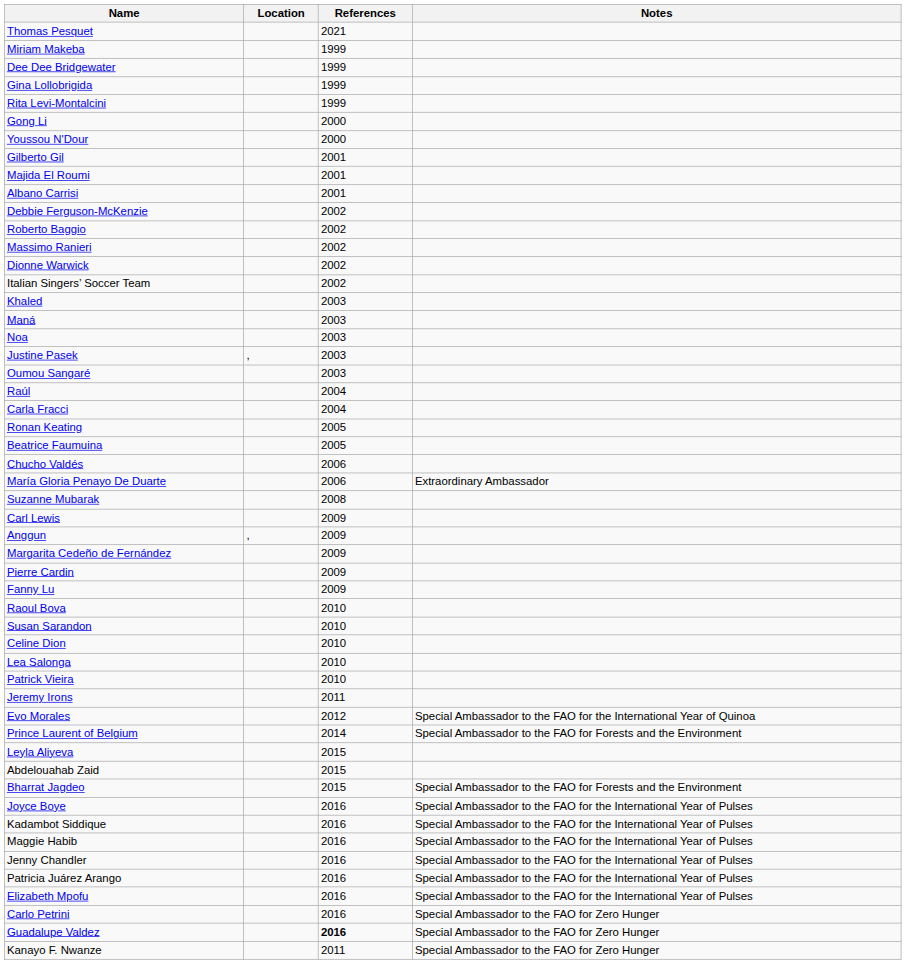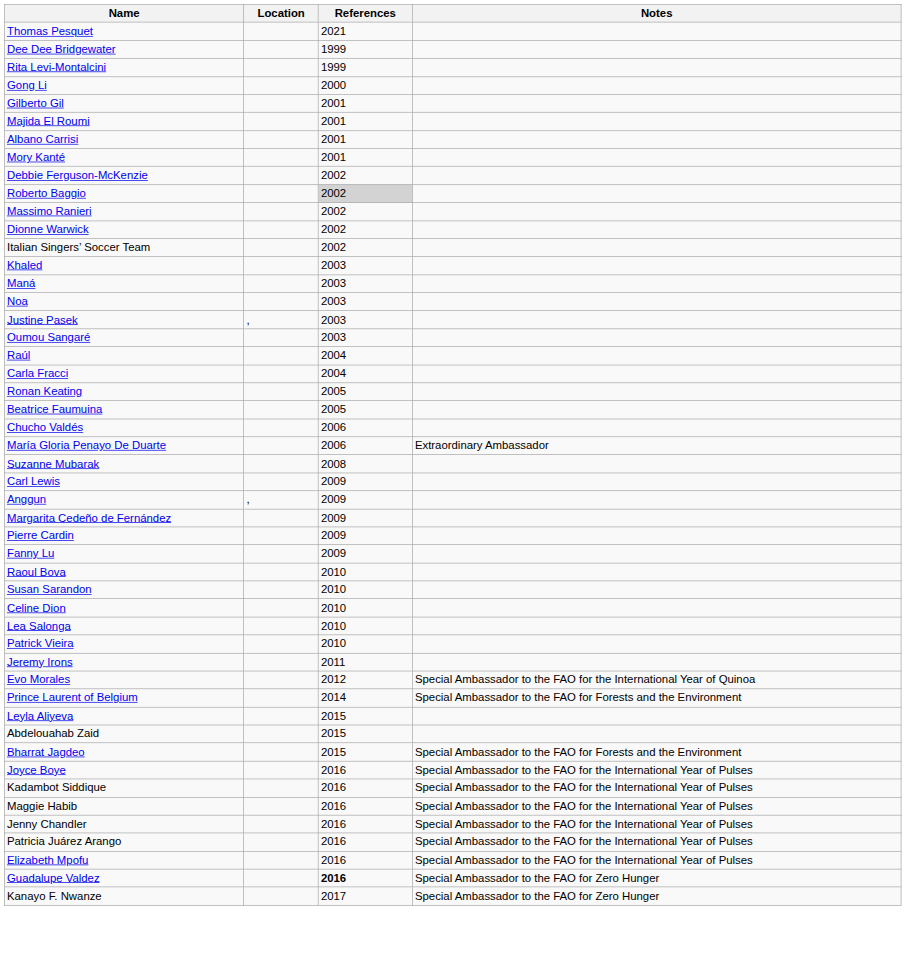 <table class="wikitable sortable" style="width: 100%;">
 <tr>
 <th>Name</th>
 <th>Location</th>
 <th>References</th>
 <th>Notes</th>
 </tr>
 <tr>
 <td><a href='#'>Thomas Pesquet</a></td>
 <td></td>
 <td>2021 </td>
 <td></td>
 </tr>
 <tr>
-<td><a href='#'>Miriam Makeba</a></td>
-<td></td>
-<td>1999 </td>
-<td></td>
-</tr>
-<tr>
 <td><a href='#'>Dee Dee Bridgewater</a></td>
-<td></td>
-<td>1999 </td>
-<td></td>
-</tr>
-<tr>
-<td><a href='#'>Gina Lollobrigida</a></td>
 <td></td>
 <td>1999 </td>
 <td></td>
 </tr>
 <tr>
 <td><a href='#'>Rita Levi-Montalcini</a></td>
 <td></td>
 <td>1999 </td>
 <td></td>
 </tr>
 <tr>
 <td><a href='#'>Gong Li</a></td>
-<td></td>
-<td>2000 </td>
-<td></td>
-</tr>
-<tr>
-<td><a href='#'>Youssou N'Dour</a></td>
 <td></td>
 <td>2000 </td>
 <td></td>
 </tr>
 <tr>
 <td><a href='#'>Gilberto Gil</a></td>
 <td></td>
 <td>2001 </td>
 <td></td>
 </tr>
 <tr>
 <td><a href='#'>Majida El Roumi</a></td>
 <td></td>
 <td>2001 </td>
 <td></td>
 </tr>
 <tr>
 <td><a href='#'>Albano Carrisi</a></td>
 <td></td>
 <td>2001 </td>
 <td></td>
 </tr>
 <tr>
+<td><a href='#'>Mory Kanté</a></td>
+<td></td>
+<td>2001 </td>
+<td></td>
+</tr>
+<tr>
 <td><a href='#'>Debbie Ferguson-McKenzie</a></td>
 <td></td>
 <td>2002 </td>
 <td></td>
 </tr>
 <tr>
 <td><a href='#'>Roberto Baggio</a></td>
 <td></td>
-<td>2002 </td>
+<td style="background: lightgrey;">2002 </td>
 <td></td>
 </tr>
 <tr>
 <td><a href='#'>Massimo Ranieri</a></td>
 <td></td>
 <td>2002 </td>
 <td></td>
 </tr>
 <tr>
 <td><a href='#'>Dionne Warwick</a></td>
 <td></td>
 <td>2002 </td>
 <td></td>
 </tr>
 <tr>
 <td>Italian Singers’ Soccer Team</td>
 <td></td>
 <td>2002 </td>
 <td></td>
 </tr>
 <tr>
 <td><a href='#'>Khaled</a></td>
 <td></td>
 <td>2003 </td>
 <td></td>
 </tr>
 <tr>
 <td><a href='#'>Maná</a></td>
 <td></td>
 <td>2003 </td>
 <td></td>
 </tr>
 <tr>
 <td><a href='#'>Noa</a></td>
 <td></td>
 <td>2003 </td>
 <td></td>
 </tr>
 <tr>
 <td><a href='#'>Justine Pasek</a></td>
 <td>, </td>
 <td>2003 </td>
 <td></td>
 </tr>
 <tr>
 <td><a href='#'>Oumou Sangaré</a></td>
 <td></td>
 <td>2003</td>
 <td></td>
 </tr>
 <tr>
 <td><a href='#'>Raúl</a></td>
 <td></td>
 <td>2004 </td>
 <td></td>
 </tr>
 <tr>
 <td><a href='#'>Carla Fracci</a></td>
 <td></td>
 <td>2004 </td>
 <td></td>
 </tr>
 <tr>
 <td><a href='#'>Ronan Keating</a></td>
 <td></td>
 <td>2005 </td>
 <td></td>
 </tr>
 <tr>
 <td><a href='#'>Beatrice Faumuina</a></td>
 <td></td>
 <td>2005 </td>
 <td></td>
 </tr>
 <tr>
 <td><a href='#'>Chucho Valdés</a></td>
 <td></td>
 <td>2006 </td>
 <td></td>
 </tr>
 <tr>
 <td><a href='#'>María Gloria Penayo De Duarte</a></td>
 <td></td>
 <td>2006 </td>
 <td>Extraordinary Ambassador</td>
 </tr>
 <tr>
 <td><a href='#'>Suzanne Mubarak</a></td>
 <td></td>
 <td>2008 </td>
 <td></td>
 </tr>
 <tr>
 <td><a href='#'>Carl Lewis</a></td>
 <td></td>
 <td>2009 </td>
 <td></td>
 </tr>
 <tr>
 <td><a href='#'>Anggun</a></td>
 <td>, </td>
 <td>2009 </td>
 <td></td>
 </tr>
 <tr>
 <td><a href='#'>Margarita Cedeño de Fernández</a></td>
 <td></td>
 <td>2009 </td>
 <td></td>
 </tr>
 <tr>
 <td><a href='#'>Pierre Cardin</a></td>
 <td></td>
 <td>2009 </td>
 <td></td>
 </tr>
 <tr>
 <td><a href='#'>Fanny Lu</a></td>
 <td></td>
 <td>2009 </td>
 <td></td>
 </tr>
 <tr>
 <td><a href='#'>Raoul Bova</a></td>
 <td></td>
 <td>2010 </td>
 <td></td>
 </tr>
 <tr>
 <td><a href='#'>Susan Sarandon</a></td>
 <td></td>
 <td>2010 </td>
 <td></td>
 </tr>
 <tr>
 <td><a href='#'>Celine Dion</a></td>
 <td></td>
 <td>2010 </td>
 <td></td>
 </tr>
 <tr>
 <td><a href='#'>Lea Salonga</a></td>
 <td></td>
 <td>2010 </td>
 <td></td>
 </tr>
 <tr>
 <td><a href='#'>Patrick Vieira</a></td>
 <td></td>
 <td>2010 </td>
 <td></td>
 </tr>
 <tr>
 <td><a href='#'>Jeremy Irons</a></td>
 <td></td>
 <td>2011 </td>
 <td></td>
 </tr>
 <tr>
 <td><a href='#'>Evo Morales</a></td>
 <td></td>
 <td>2012</td>
 <td>Special Ambassador to the FAO for the International Year of Quinoa</td>
 </tr>
 <tr>
 <td><a href='#'>Prince Laurent of Belgium</a></td>
 <td></td>
 <td>2014 </td>
 <td>Special Ambassador to the FAO for Forests and the Environment</td>
 </tr>
 <tr>
 <td><a href='#'>Leyla Aliyeva</a></td>
 <td></td>
 <td>2015 </td>
 <td></td>
 </tr>
 <tr>
 <td>Abdelouahab Zaid</td>
 <td></td>
 <td>2015 </td>
 <td></td>
 </tr>
 <tr>
 <td><a href='#'>Bharrat Jagdeo</a></td>
 <td></td>
 <td>2015 </td>
 <td>Special Ambassador to the FAO for Forests and the Environment</td>
 </tr>
 <tr>
 <td><a href='#'>Joyce Boye</a></td>
 <td></td>
 <td>2016 </td>
 <td>Special Ambassador to the FAO for the International Year of Pulses</td>
 </tr>
 <tr>
 <td>Kadambot Siddique</td>
 <td></td>
 <td>2016 </td>
 <td>Special Ambassador to the FAO for the International Year of Pulses</td>
 </tr>
 <tr>
 <td>Maggie Habib</td>
 <td></td>
 <td>2016 </td>
 <td>Special Ambassador to the FAO for the International Year of Pulses</td>
 </tr>
 <tr>
 <td>Jenny Chandler</td>
 <td></td>
 <td>2016 </td>
 <td>Special Ambassador to the FAO for the International Year of Pulses</td>
 </tr>
 <tr>
 <td>Patricia Juárez Arango</td>
 <td></td>
 <td>2016 </td>
 <td>Special Ambassador to the FAO for the International Year of Pulses</td>
 </tr>
 <tr>
 <td><a href='#'>Elizabeth Mpofu</a></td>
 <td></td>
 <td>2016 </td>
 <td>Special Ambassador to the FAO for the International Year of Pulses</td>
 </tr>
 <tr>
-<td><a href='#'>Carlo Petrini</a></td>
-<td></td>
-<td>2016 </td>
-<td>Special Ambassador to the FAO for Zero Hunger</td>
-</tr>
-<tr>
 <td><a href='#'>Guadalupe Valdez</a></td>
 <td></td>
 <td><strong>2016 </strong></td>
 <td>Special Ambassador to the FAO for Zero Hunger</td>
 </tr>
 <tr>
 <td>Kanayo F. Nwanze</td>
 <td></td>
-<td>2011 </td>
+<td>2017 </td>
 <td>Special Ambassador to the FAO for Zero Hunger</td>
 </tr>
 </table>
